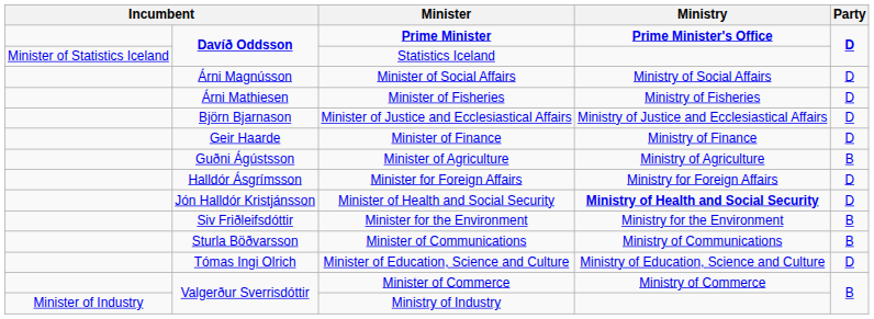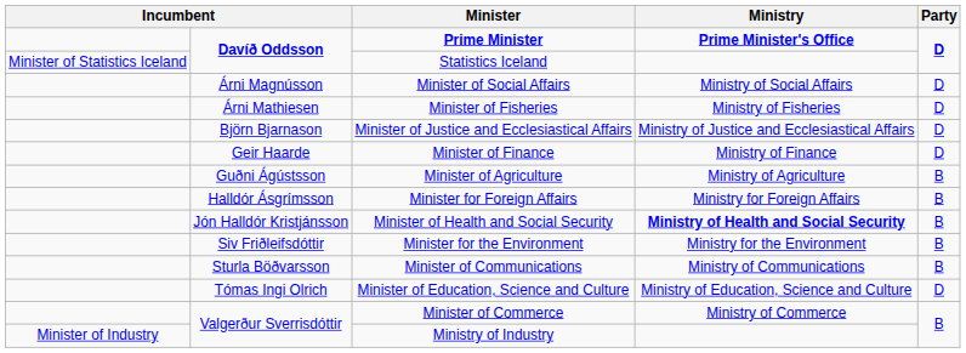 <table class="wikitable" style="text-align: center;">
 <tr>
 <th colspan=2>Incumbent</th>
 <th>Minister</th>
 <th>Ministry</th>
 <th>Party</th>
 </tr>
 <tr>
 <td></td>
 <td rowspan=2><strong><a href='#'>Davíð Oddsson</a></strong></td>
 <td><strong><a href='#'>Prime Minister</a><br></strong></td>
 <td><strong><a href='#'>Prime Minister's Office</a><br></strong></td>
 <td rowspan=2><strong><a href='#'>D</a></strong></td>
 </tr>
 <tr>
 <td><a href='#'>Minister of Statistics Iceland</a><br></td>
 <td><a href='#'>Statistics Iceland</a><br></td>
 </tr>
 <tr>
 <td></td>
 <td><a href='#'>Árni Magnússon</a></td>
 <td><a href='#'>Minister of Social Affairs</a><br></td>
 <td><a href='#'>Ministry of Social Affairs</a><br></td>
 <td><a href='#'>D</a></td>
 </tr>
 <tr>
 <td></td>
 <td><a href='#'>Árni Mathiesen</a></td>
 <td><a href='#'>Minister of Fisheries</a><br></td>
 <td><a href='#'>Ministry of Fisheries</a><br></td>
 <td><a href='#'>D</a></td>
 </tr>
 <tr>
 <td></td>
 <td><a href='#'>Björn Bjarnason</a></td>
 <td><a href='#'>Minister of Justice and Ecclesiastical Affairs</a><br></td>
 <td><a href='#'>Ministry of Justice and Ecclesiastical Affairs</a><br></td>
 <td><a href='#'>D</a></td>
 </tr>
 <tr>
 <td></td>
 <td><a href='#'>Geir Haarde</a></td>
 <td><a href='#'>Minister of Finance</a><br></td>
 <td><a href='#'>Ministry of Finance</a><br></td>
 <td><a href='#'>D</a></td>
 </tr>
 <tr>
 <td></td>
 <td><a href='#'>Guðni Ágústsson</a></td>
 <td><a href='#'>Minister of Agriculture</a><br></td>
 <td><a href='#'>Ministry of Agriculture</a><br></td>
 <td><a href='#'>B</a></td>
 </tr>
 <tr>
 <td></td>
 <td><a href='#'>Halldór Ásgrímsson</a></td>
 <td><a href='#'>Minister for Foreign Affairs</a><br></td>
 <td><a href='#'>Ministry for Foreign Affairs</a><br></td>
-<td><a href='#'>D</a></td>
+<td><a href='#'>B</a></td>
 </tr>
 <tr>
 <td></td>
 <td><a href='#'>Jón Halldór Kristjánsson</a></td>
 <td><a href='#'>Minister of Health and Social Security</a><br></td>
 <td><strong><a href='#'>Ministry of Health and Social Security</a><br></strong></td>
-<td><a href='#'>D</a></td>
+<td><a href='#'>B</a></td>
 </tr>
 <tr>
 <td></td>
 <td><a href='#'>Siv Friðleifsdóttir</a></td>
 <td><a href='#'>Minister for the Environment</a><br></td>
 <td><a href='#'>Ministry for the Environment</a><br></td>
 <td><a href='#'>B</a></td>
 </tr>
 <tr>
 <td></td>
 <td><a href='#'>Sturla Böðvarsson</a></td>
 <td><a href='#'>Minister of Communications</a><br></td>
 <td><a href='#'>Ministry of Communications</a><br></td>
 <td><a href='#'>B</a></td>
 </tr>
 <tr>
 <td></td>
 <td><a href='#'>Tómas Ingi Olrich</a></td>
 <td><a href='#'>Minister of Education, Science and Culture</a><br></td>
 <td><a href='#'>Ministry of Education, Science and Culture</a><br></td>
 <td><a href='#'>D</a></td>
 </tr>
 <tr>
 <td></td>
 <td rowspan=2><a href='#'>Valgerður Sverrisdóttir</a></td>
 <td><a href='#'>Minister of Commerce</a><br></td>
 <td><a href='#'>Ministry of Commerce</a><br></td>
 <td rowspan=2><a href='#'>B</a></td>
 </tr>
 <tr>
 <td><a href='#'>Minister of Industry</a><br></td>
 <td><a href='#'>Ministry of Industry</a><br></td>
 </tr>
 </table>
